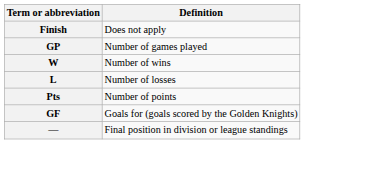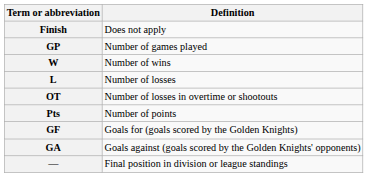 <table class="wikitable" style="font-size:95%">
 <tr>
 <th scope="col">Term or abbreviation</th>
 <th scope="col">Definition</th>
 </tr>
 <tr>
 <th scope="row">Finish</th>
 <td>Does not apply</td>
 </tr>
 <tr>
 <th scope="row">GP</th>
 <td>Number of games played</td>
 </tr>
 <tr>
 <th scope="row">W</th>
 <td>Number of wins</td>
 </tr>
 <tr>
 <th scope="row">L</th>
 <td>Number of losses</td>
 </tr>
 <tr>
+<th scope="row">OT</th>
+<td>Number of losses in overtime or shootouts</td>
+</tr>
+<tr>
 <th scope="row">Pts</th>
 <td>Number of points</td>
 </tr>
 <tr>
 <th scope="row">GF</th>
 <td>Goals for (goals scored by the Golden Knights)</td>
 </tr>
 <tr>
+<th scope="row">GA</th>
+<td>Goals against (goals scored by the Golden Knights' opponents)</td>
+</tr>
+<tr>
 <th scope="row">—</th>
 <td>Final position in division or league standings</td>
 </tr>
 </table>
